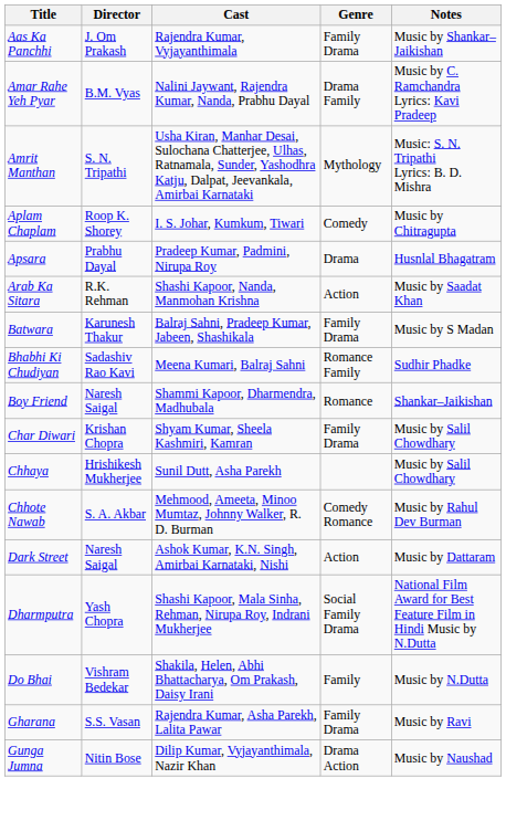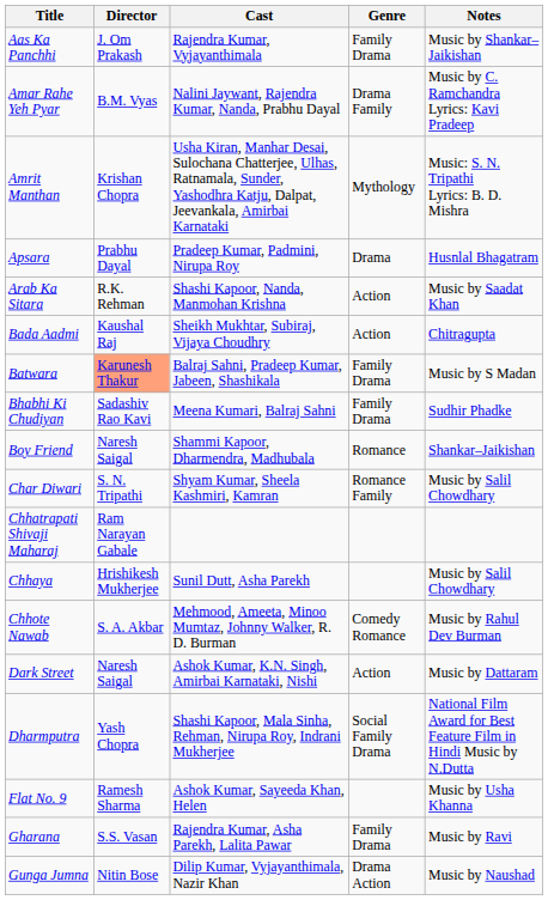 <table class="wikitable">
 <tr>
 <th>Title</th>
 <th>Director</th>
 <th>Cast</th>
 <th>Genre</th>
 <th>Notes</th>
 </tr>
 <tr>
 <td><em><a href='#'>Aas Ka Panchhi</a></em></td>
 <td><a href='#'>J. Om Prakash</a></td>
 <td><a href='#'>Rajendra Kumar</a>, <a href='#'>Vyjayanthimala</a></td>
 <td>Family Drama</td>
 <td>Music by <a href='#'>Shankar–Jaikishan</a></td>
 </tr>
 <tr>
 <td><em><a href='#'>Amar Rahe Yeh Pyar</a></em></td>
 <td><a href='#'>B.M. Vyas</a></td>
 <td><a href='#'>Nalini Jaywant</a>, <a href='#'>Rajendra Kumar</a>, <a href='#'>Nanda</a>, Prabhu Dayal</td>
 <td>Drama Family</td>
 <td>Music by <a href='#'>C. Ramchandra</a><br>Lyrics: <a href='#'>Kavi Pradeep</a></td>
 </tr>
 <tr>
 <td><em><a href='#'>Amrit Manthan</a></em></td>
-<td><a href='#'>S. N. Tripathi</a></td>
+<td><a href='#'>Krishan Chopra</a></td>
 <td><a href='#'>Usha Kiran</a>, <a href='#'>Manhar Desai</a>, Sulochana Chatterjee, <a href='#'>Ulhas</a>, Ratnamala, <a href='#'>Sunder</a>, <a href='#'>Yashodhra Katju</a>, Dalpat, Jeevankala, <a href='#'>Amirbai Karnataki</a></td>
 <td>Mythology</td>
 <td>Music: <a href='#'>S. N. Tripathi</a><br>Lyrics: B. D. Mishra</td>
-</tr>
-<tr>
-<td><a href='#'><em>Aplam Chaplam</em></a></td>
-<td><a href='#'>Roop K. Shorey</a></td>
-<td><a href='#'>I. S. Johar</a>, <a href='#'>Kumkum</a>, <a href='#'>Tiwari</a></td>
-<td>Comedy</td>
-<td>Music by <a href='#'>Chitragupta</a></td>
 </tr>
 <tr>
 <td><em><a href='#'>Apsara</a></em></td>
 <td><a href='#'>Prabhu Dayal</a></td>
 <td><a href='#'>Pradeep Kumar</a>, <a href='#'>Padmini</a>, <a href='#'>Nirupa Roy</a></td>
 <td>Drama</td>
 <td><a href='#'>Husnlal Bhagatram</a></td>
 </tr>
 <tr>
 <td><a href='#'><em>Arab Ka Sitara</em></a></td>
 <td>R.K. Rehman</td>
 <td><a href='#'>Shashi Kapoor</a>, <a href='#'>Nanda</a>, <a href='#'>Manmohan Krishna</a></td>
 <td>Action</td>
 <td>Music by <a href='#'>Saadat Khan</a></td>
 </tr>
 <tr>
+<td><em><a href='#'>Bada Aadmi</a></em></td>
+<td><a href='#'>Kaushal Raj</a></td>
+<td><a href='#'>Sheikh Mukhtar</a>, <a href='#'>Subiraj</a>, <a href='#'>Vijaya Choudhry</a></td>
+<td>Action</td>
+<td><a href='#'>Chitragupta</a></td>
+</tr>
+<tr>
 <td><em><a href='#'>Batwara</a></em></td>
-<td><a href='#'>Karunesh Thakur</a></td>
+<td style="background: lightsalmon;"><a href='#'>Karunesh Thakur</a></td>
 <td><a href='#'>Balraj Sahni</a>, <a href='#'>Pradeep Kumar</a>, <a href='#'>Jabeen</a>, <a href='#'>Shashikala</a></td>
 <td>Family Drama</td>
 <td>Music by S Madan</td>
 </tr>
 <tr>
 <td><em><a href='#'>Bhabhi Ki Chudiyan</a></em></td>
 <td><a href='#'>Sadashiv Rao Kavi</a></td>
 <td><a href='#'>Meena Kumari</a>, <a href='#'>Balraj Sahni</a></td>
-<td>Romance Family</td>
+<td>Family Drama</td>
 <td><a href='#'>Sudhir Phadke</a></td>
 </tr>
 <tr>
 <td><em><a href='#'>Boy Friend</a></em></td>
 <td><a href='#'>Naresh Saigal</a></td>
 <td><a href='#'>Shammi Kapoor</a>, <a href='#'>Dharmendra</a>, <a href='#'>Madhubala</a></td>
 <td>Romance</td>
 <td><a href='#'>Shankar–Jaikishan</a></td>
 </tr>
 <tr>
 <td><em><a href='#'>Char Diwari</a></em></td>
-<td><a href='#'>Krishan Chopra</a></td>
+<td><a href='#'>S. N. Tripathi</a></td>
 <td><a href='#'>Shyam Kumar</a>, <a href='#'>Sheela Kashmiri</a>, <a href='#'>Kamran</a></td>
-<td>Family Drama</td>
+<td>Romance Family</td>
 <td>Music by <a href='#'>Salil Chowdhary</a></td>
+</tr>
+<tr>
+<td><a href='#'><em>Chhatrapati Shivaji Maharaj</em></a></td>
+<td><a href='#'>Ram Narayan Gabale</a></td>
+<td></td>
+<td></td>
+<td></td>
 </tr>
 <tr>
 <td><em><a href='#'>Chhaya</a></em></td>
 <td><a href='#'>Hrishikesh Mukherjee</a></td>
 <td><a href='#'>Sunil Dutt</a>, <a href='#'>Asha Parekh</a></td>
 <td></td>
 <td>Music by <a href='#'>Salil Chowdhary</a></td>
 </tr>
 <tr>
 <td><em><a href='#'>Chhote Nawab</a></em></td>
 <td><a href='#'>S. A. Akbar</a></td>
 <td><a href='#'>Mehmood</a>, <a href='#'>Ameeta</a>, <a href='#'>Minoo Mumtaz</a>, <a href='#'>Johnny Walker</a>, R. D. Burman</td>
 <td>Comedy Romance</td>
 <td>Music by <a href='#'>Rahul Dev Burman</a></td>
 </tr>
 <tr>
 <td><em><a href='#'>Dark Street</a></em></td>
 <td><a href='#'>Naresh Saigal</a></td>
 <td><a href='#'>Ashok Kumar</a>, <a href='#'>K.N. Singh</a>, <a href='#'>Amirbai Karnataki</a>, <a href='#'>Nishi</a></td>
 <td>Action</td>
 <td>Music by <a href='#'>Dattaram</a></td>
 </tr>
 <tr>
 <td><em><a href='#'>Dharmputra</a></em></td>
 <td><a href='#'>Yash Chopra</a></td>
 <td><a href='#'>Shashi Kapoor</a>, <a href='#'>Mala Sinha</a>, <a href='#'>Rehman</a>, <a href='#'>Nirupa Roy</a>, <a href='#'>Indrani Mukherjee</a></td>
 <td>Social Family Drama</td>
 <td><a href='#'>National Film Award for Best Feature Film in Hindi</a> Music by <a href='#'>N.Dutta</a></td>
 </tr>
 <tr>
-<td><em><a href='#'>Do Bhai</a></em></td>
-<td><a href='#'>Vishram Bedekar</a></td>
-<td><a href='#'>Shakila</a>, <a href='#'>Helen</a>, <a href='#'>Abhi Bhattacharya</a>, <a href='#'>Om Prakash</a>, <a href='#'>Daisy Irani</a></td>
-<td>Family</td>
-<td>Music by <a href='#'>N.Dutta</a></td>
+<td><em><a href='#'>Flat No. 9</a></em></td>
+<td><a href='#'>Ramesh Sharma</a></td>
+<td><a href='#'>Ashok Kumar</a>, <a href='#'>Sayeeda Khan</a>, <a href='#'>Helen</a></td>
+<td></td>
+<td>Music by <a href='#'>Usha Khanna</a></td>
 </tr>
 <tr>
 <td><em><a href='#'>Gharana</a></em></td>
 <td><a href='#'>S.S. Vasan</a></td>
 <td><a href='#'>Rajendra Kumar</a>, <a href='#'>Asha Parekh</a>, <a href='#'>Lalita Pawar</a></td>
 <td>Family Drama</td>
 <td>Music by <a href='#'>Ravi</a></td>
 </tr>
 <tr>
 <td><em><a href='#'>Gunga Jumna</a></em></td>
 <td><a href='#'>Nitin Bose</a></td>
 <td><a href='#'>Dilip Kumar</a>, <a href='#'>Vyjayanthimala</a>, Nazir Khan</td>
 <td>Drama Action</td>
 <td>Music by <a href='#'>Naushad</a></td>
 </tr>
 </table>
